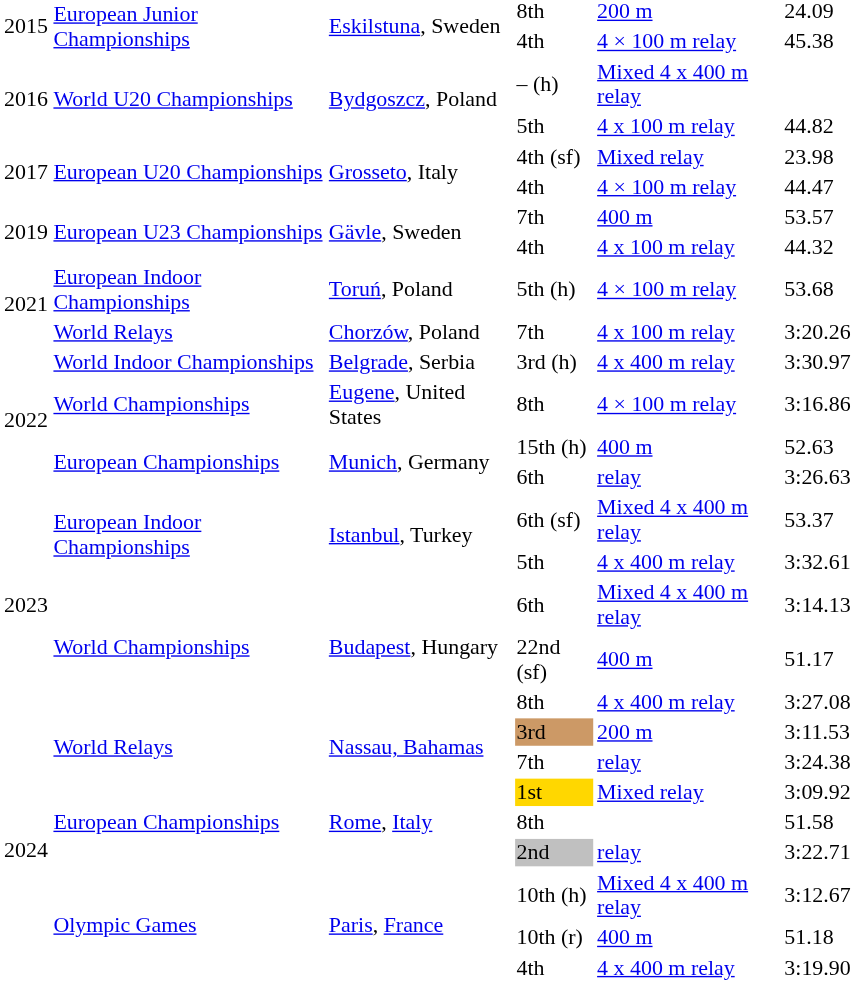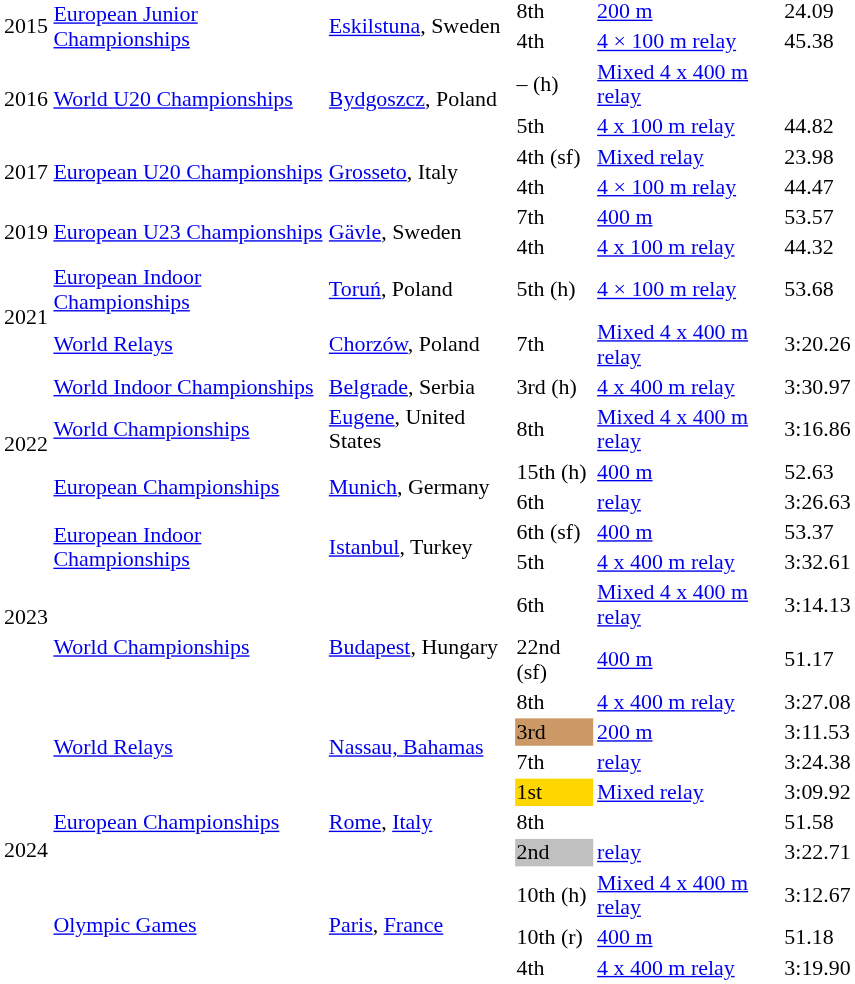 <table>
 <tr>
 <td rowspan=2>2015</td>
 <td rowspan=2><a href='#'>European Junior Championships</a></td>
 <td rowspan=2><a href='#'>Eskilstuna</a>, Sweden</td>
 <td>8th</td>
 <td><a href='#'>200 m</a></td>
 <td>24.09</td>
 </tr>
 <tr>
 <td>4th</td>
 <td><a href='#'>4 × 100 m relay</a></td>
 <td>45.38</td>
 </tr>
 <tr>
 <td rowspan=2>2016</td>
 <td rowspan=2><a href='#'>World U20 Championships</a></td>
 <td rowspan=2><a href='#'>Bydgoszcz</a>, Poland</td>
 <td>– (h)</td>
 <td><a href='#'>Mixed 4 x 400 m relay</a></td>
 <td></td>
 </tr>
 <tr>
 <td>5th</td>
 <td><a href='#'>4 x 100 m relay</a></td>
 <td>44.82</td>
 </tr>
 <tr>
 <td rowspan=2>2017</td>
 <td rowspan=2><a href='#'>European U20 Championships</a></td>
 <td rowspan=2><a href='#'>Grosseto</a>, Italy</td>
 <td>4th (sf)</td>
 <td><a href='#'>Mixed  relay</a></td>
 <td>23.98</td>
 </tr>
 <tr>
 <td>4th</td>
 <td><a href='#'>4 × 100 m relay</a></td>
 <td>44.47</td>
 </tr>
 <tr>
 <td rowspan=2>2019</td>
 <td rowspan=2><a href='#'>European U23 Championships</a></td>
 <td rowspan=2><a href='#'>Gävle</a>, Sweden</td>
 <td>7th</td>
 <td><a href='#'>400 m</a></td>
 <td>53.57</td>
 </tr>
 <tr>
 <td>4th</td>
 <td><a href='#'>4 x 100 m relay</a></td>
 <td>44.32</td>
 </tr>
 <tr>
 <td rowspan=2>2021</td>
 <td><a href='#'>European Indoor Championships</a></td>
 <td><a href='#'>Toruń</a>, Poland</td>
 <td>5th (h)</td>
 <td><a href='#'>4 × 100 m relay</a></td>
 <td>53.68</td>
 </tr>
 <tr>
 <td><a href='#'>World Relays</a></td>
 <td><a href='#'>Chorzów</a>, Poland</td>
 <td>7th</td>
-<td><a href='#'>4 x 100 m relay</a></td>
+<td><a href='#'>Mixed 4 x 400 m relay</a></td>
 <td>3:20.26</td>
 </tr>
 <tr>
 <td rowspan=4>2022</td>
 <td><a href='#'>World Indoor Championships</a></td>
 <td><a href='#'>Belgrade</a>, Serbia</td>
 <td>3rd (h)</td>
 <td><a href='#'>4 x 400 m relay</a></td>
 <td>3:30.97 </td>
 </tr>
 <tr>
 <td><a href='#'>World Championships</a></td>
 <td><a href='#'>Eugene</a>, United States</td>
 <td>8th</td>
-<td><a href='#'>4 × 100 m relay</a></td>
+<td><a href='#'>Mixed 4 x 400 m relay</a></td>
 <td>3:16.86</td>
 </tr>
 <tr>
 <td rowspan=2><a href='#'>European Championships</a></td>
 <td rowspan=2><a href='#'>Munich</a>, Germany</td>
 <td>15th (h)</td>
 <td><a href='#'>400 m</a></td>
 <td>52.63</td>
 </tr>
 <tr>
 <td>6th</td>
 <td><a href='#'> relay</a></td>
 <td>3:26.63</td>
 </tr>
 <tr>
 <td rowspan=5>2023</td>
 <td rowspan=2><a href='#'>European Indoor Championships</a></td>
 <td rowspan=2><a href='#'>Istanbul</a>, Turkey</td>
 <td>6th (sf)</td>
-<td><a href='#'>Mixed 4 x 400 m relay</a></td>
+<td><a href='#'>400 m</a></td>
 <td>53.37</td>
 </tr>
 <tr>
 <td>5th</td>
 <td><a href='#'>4 x 400 m relay</a></td>
 <td>3:32.61</td>
 </tr>
 <tr>
 <td rowspan=3><a href='#'>World Championships</a></td>
 <td rowspan=3><a href='#'>Budapest</a>, Hungary</td>
 <td>6th</td>
 <td><a href='#'>Mixed 4 x 400 m relay</a></td>
 <td>3:14.13</td>
 </tr>
 <tr>
 <td>22nd (sf)</td>
 <td><a href='#'>400 m</a></td>
 <td>51.17</td>
 </tr>
 <tr>
 <td>8th</td>
 <td><a href='#'>4 x 400 m relay</a></td>
 <td>3:27.08</td>
 </tr>
 <tr>
 <td rowspan="8">2024</td>
 <td rowspan=2><a href='#'>World Relays</a></td>
 <td rowspan=2><a href='#'>Nassau, Bahamas</a></td>
 <td bgcolor=cc9966>3rd</td>
 <td><a href='#'>200 m</a></td>
 <td>3:11.53 </td>
 </tr>
 <tr>
 <td>7th</td>
 <td><a href='#'> relay</a></td>
 <td>3:24.38</td>
 </tr>
 <tr>
 <td rowspan="3"><a href='#'>European Championships</a></td>
 <td rowspan="3"><a href='#'>Rome</a>, <a href='#'>Italy</a></td>
 <td bgcolor=gold>1st</td>
 <td><a href='#'>Mixed  relay</a></td>
 <td>3:09.92  </td>
 </tr>
 <tr>
 <td>8th</td>
 <td><a href='#'></a></td>
 <td>51.58</td>
 </tr>
 <tr>
 <td bgcolor=silver>2nd</td>
 <td><a href='#'> relay</a></td>
 <td>3:22.71 </td>
 </tr>
 <tr>
 <td rowspan=3><a href='#'>Olympic Games</a></td>
 <td rowspan=3><a href='#'>Paris</a>, <a href='#'>France</a></td>
 <td>10th (h)</td>
 <td><a href='#'>Mixed 4 x 400 m relay</a></td>
 <td>3:12.67</td>
 </tr>
 <tr>
 <td>10th (r)</td>
 <td><a href='#'>400 m</a></td>
 <td>51.18</td>
 </tr>
 <tr>
 <td>4th</td>
 <td><a href='#'>4 x 400 m relay</a></td>
 <td>3:19.90 </td>
 </tr>
 </table>
